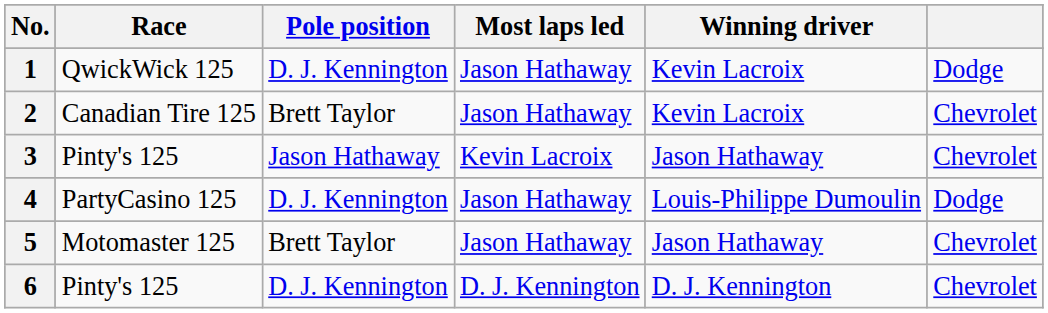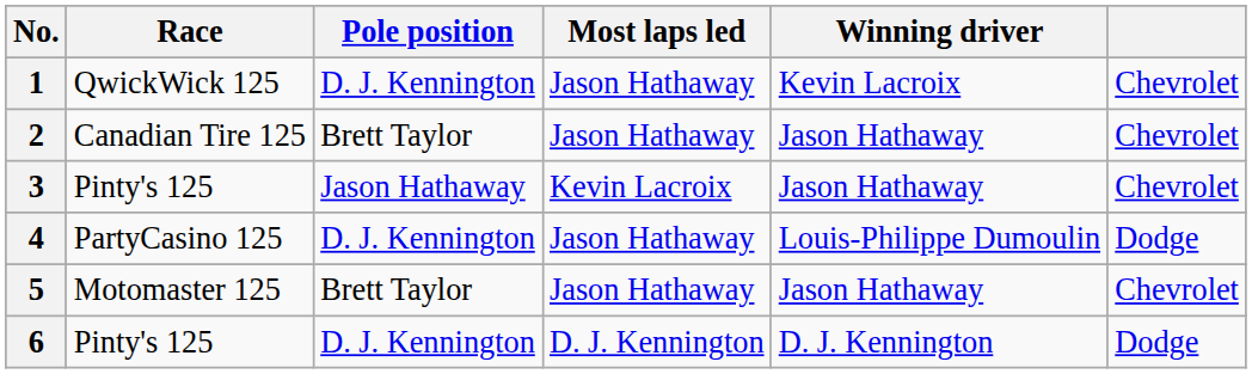 <table class="wikitable sortable" style="font-size:95%">
 <tr>
 <th>No.</th>
 <th>Race</th>
 <th><a href='#'>Pole position</a></th>
 <th>Most laps led</th>
 <th>Winning driver</th>
 <th></th>
 </tr>
 <tr>
 <th>1</th>
 <td>QwickWick 125</td>
 <td><a href='#'>D. J. Kennington</a></td>
 <td><a href='#'>Jason Hathaway</a></td>
 <td><a href='#'>Kevin Lacroix</a></td>
-<td><a href='#'>Dodge</a></td>
+<td><a href='#'>Chevrolet</a></td>
 </tr>
 <tr>
 <th>2</th>
 <td>Canadian Tire 125</td>
 <td>Brett Taylor</td>
 <td><a href='#'>Jason Hathaway</a></td>
-<td><a href='#'>Kevin Lacroix</a></td>
+<td><a href='#'>Jason Hathaway</a></td>
 <td><a href='#'>Chevrolet</a></td>
 </tr>
 <tr>
 <th>3</th>
 <td>Pinty's 125</td>
 <td><a href='#'>Jason Hathaway</a></td>
 <td><a href='#'>Kevin Lacroix</a></td>
 <td><a href='#'>Jason Hathaway</a></td>
 <td><a href='#'>Chevrolet</a></td>
 </tr>
 <tr>
 <th>4</th>
 <td>PartyCasino 125</td>
 <td><a href='#'>D. J. Kennington</a></td>
 <td><a href='#'>Jason Hathaway</a></td>
 <td><a href='#'>Louis-Philippe Dumoulin</a></td>
 <td><a href='#'>Dodge</a></td>
 </tr>
 <tr>
 <th>5</th>
 <td>Motomaster 125</td>
 <td>Brett Taylor</td>
 <td><a href='#'>Jason Hathaway</a></td>
 <td><a href='#'>Jason Hathaway</a></td>
 <td><a href='#'>Chevrolet</a></td>
 </tr>
 <tr>
 <th>6</th>
 <td>Pinty's 125</td>
 <td><a href='#'>D. J. Kennington</a></td>
 <td><a href='#'>D. J. Kennington</a></td>
 <td><a href='#'>D. J. Kennington</a></td>
-<td><a href='#'>Chevrolet</a></td>
+<td><a href='#'>Dodge</a></td>
 </tr>
 </table>
